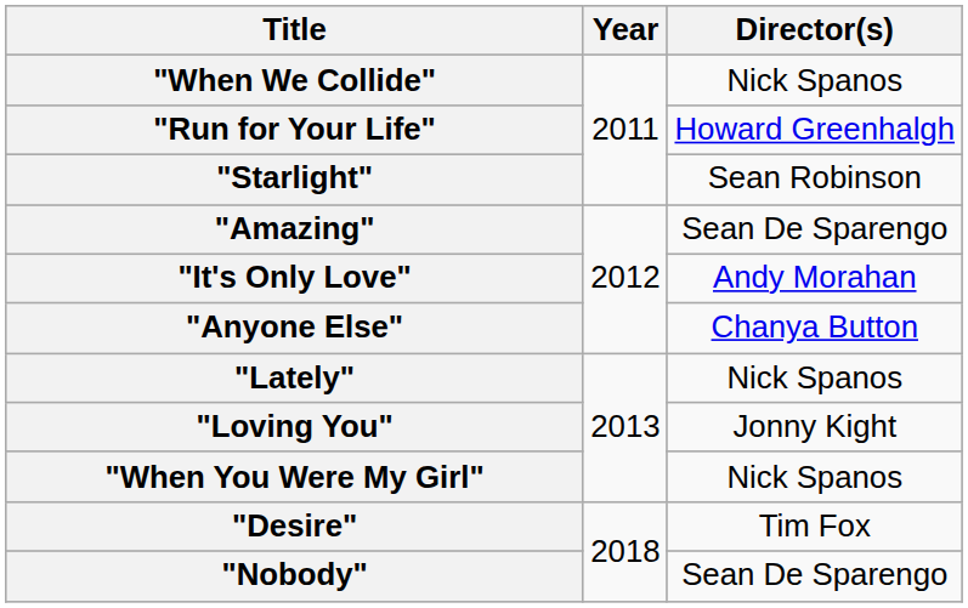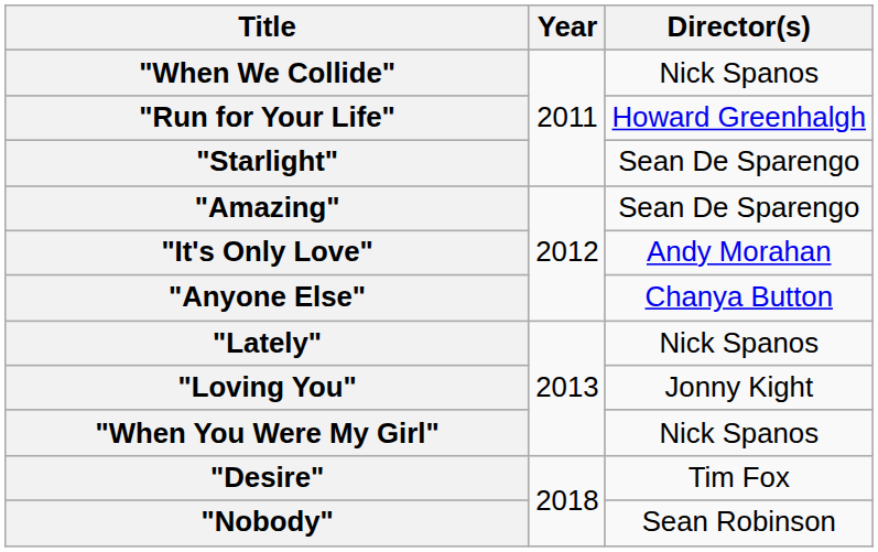 <table class="wikitable plainrowheaders" style="text-align:center;">
 <tr>
 <th scope="col" style="width:18em;">Title</th>
 <th scope="col" style="width:1em;">Year</th>
 <th scope="col">Director(s)</th>
 </tr>
 <tr>
 <th scope="row">"When We Collide"</th>
 <td rowspan="3">2011</td>
 <td>Nick Spanos</td>
 </tr>
 <tr>
 <th scope="row">"Run for Your Life"</th>
 <td><a href='#'>Howard Greenhalgh</a></td>
 </tr>
 <tr>
 <th scope="row">"Starlight"</th>
-<td>Sean Robinson</td>
+<td>Sean De Sparengo</td>
 </tr>
 <tr>
 <th scope="row">"Amazing"</th>
 <td rowspan="3">2012</td>
 <td>Sean De Sparengo</td>
 </tr>
 <tr>
 <th scope="row">"It's Only Love"</th>
 <td><a href='#'>Andy Morahan</a></td>
 </tr>
 <tr>
 <th scope="row">"Anyone Else"</th>
 <td><a href='#'>Chanya Button</a></td>
 </tr>
 <tr>
 <th scope="row">"Lately"</th>
 <td rowspan="3">2013</td>
 <td>Nick Spanos</td>
 </tr>
 <tr>
 <th scope="row">"Loving You"</th>
 <td>Jonny Kight</td>
 </tr>
 <tr>
 <th scope="row">"When You Were My Girl"</th>
 <td>Nick Spanos</td>
 </tr>
 <tr>
 <th scope="row">"Desire"</th>
 <td rowspan="2">2018</td>
 <td>Tim Fox</td>
 </tr>
 <tr>
 <th scope="row">"Nobody"</th>
-<td>Sean De Sparengo</td>
+<td>Sean Robinson</td>
 </tr>
 </table>
